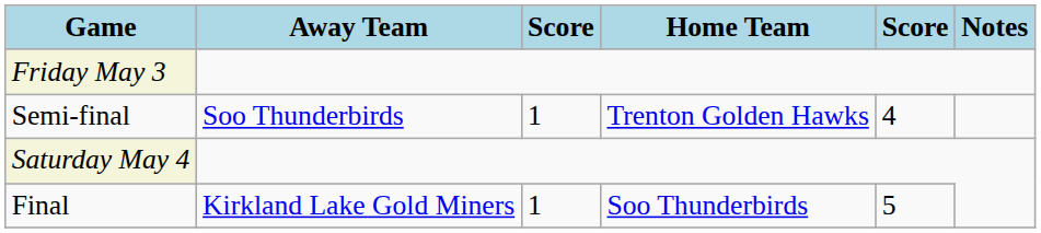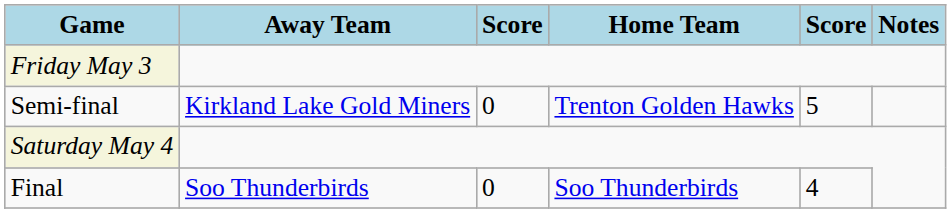 <table class="wikitable">
 <tr>
 <th style="background:lightblue;">Game</th>
 <th style="background:lightblue;">Away Team</th>
 <th style="background:lightblue;">Score</th>
 <th style="background:lightblue;">Home Team</th>
 <th style="background:lightblue;">Score</th>
 <th style="background:lightblue;">Notes</th>
 </tr>
 <tr bgcolor=beige>
 <td><em>Friday May 3</em></td>
 </tr>
 <tr>
 <td>Semi-final</td>
-<td><a href='#'>Soo Thunderbirds</a></td>
-<td>1</td>
+<td><a href='#'>Kirkland Lake Gold Miners</a></td>
+<td>0</td>
 <td><a href='#'>Trenton Golden Hawks</a></td>
-<td>4</td>
+<td>5</td>
 <td></td>
 </tr>
 <tr bgcolor=beige>
 <td><em>Saturday May 4</em></td>
 </tr>
 <tr>
 <td>Final</td>
-<td><a href='#'>Kirkland Lake Gold Miners</a></td>
-<td>1</td>
 <td><a href='#'>Soo Thunderbirds</a></td>
-<td>5</td>
+<td>0</td>
+<td><a href='#'>Soo Thunderbirds</a></td>
+<td>4</td>
 </tr>
 </table>
